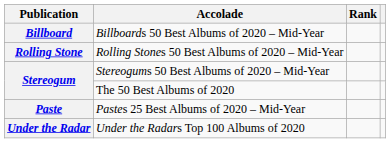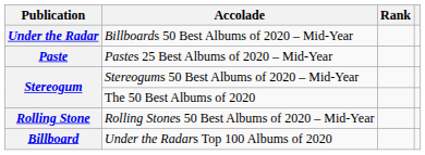 <table class="wikitable sortable plainrowheaders">
 <tr>
 <th scope="col">Publication</th>
 <th scope="col">Accolade</th>
 <th scope="col">Rank</th>
 <th scope="col" class="unsortable"></th>
 </tr>
 <tr>
-<th scope="row"><em><a href='#'>Billboard</a></em></th>
+<th scope="row"><em><a href='#'>Under the Radar</a></em></th>
 <td><em>Billboard</em>s 50 Best Albums of 2020 – Mid-Year</td>
 <td></td>
 <td></td>
 </tr>
 <tr>
-<th scope="row"><em><a href='#'>Rolling Stone</a></em></th>
-<td><em>Rolling Stone</em>s 50 Best Albums of 2020 – Mid-Year</td>
+<th scope="row"><em><a href='#'>Paste</a></em></th>
+<td><em>Paste</em>s 25 Best Albums of 2020 – Mid-Year</td>
 <td></td>
 <td></td>
 </tr>
 <tr>
 <th scope="row" rowspan="2"><em><a href='#'>Stereogum</a></em></th>
 <td><em>Stereogum</em>s 50 Best Albums of 2020 – Mid-Year</td>
 <td></td>
 <td></td>
 </tr>
 <tr>
 <td>The 50 Best Albums of 2020</td>
 <td></td>
 <td></td>
 </tr>
 <tr>
-<th scope="row"><em><a href='#'>Paste</a></em></th>
-<td><em>Paste</em>s 25 Best Albums of 2020 – Mid-Year</td>
+<th scope="row"><em><a href='#'>Rolling Stone</a></em></th>
+<td><em>Rolling Stone</em>s 50 Best Albums of 2020 – Mid-Year</td>
 <td></td>
 <td></td>
 </tr>
 <tr>
-<th scope="row"><em><a href='#'>Under the Radar</a></em></th>
+<th scope="row"><em><a href='#'>Billboard</a></em></th>
 <td><em>Under the Radar</em>s Top 100 Albums of 2020</td>
 <td></td>
 <td></td>
 </tr>
 </table>
